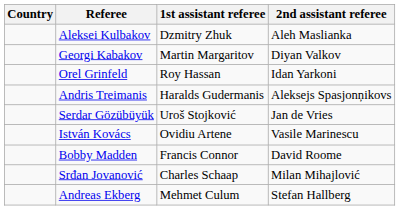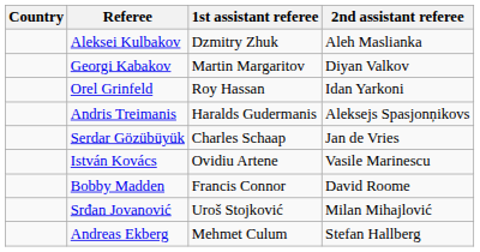 <table class="wikitable">
 <tr>
 <th>Country</th>
 <th>Referee</th>
 <th>1st assistant referee</th>
 <th>2nd assistant referee</th>
 </tr>
 <tr>
 <td></td>
 <td><a href='#'>Aleksei Kulbakov</a></td>
 <td>Dzmitry Zhuk</td>
 <td>Aleh Maslianka</td>
 </tr>
 <tr>
 <td></td>
 <td><a href='#'>Georgi Kabakov</a></td>
 <td>Martin Margaritov</td>
 <td>Diyan Valkov</td>
 </tr>
 <tr>
 <td></td>
 <td><a href='#'>Orel Grinfeld</a></td>
 <td>Roy Hassan</td>
 <td>Idan Yarkoni</td>
 </tr>
 <tr>
 <td></td>
 <td><a href='#'>Andris Treimanis</a></td>
 <td>Haralds Gudermanis</td>
 <td>Aleksejs Spasjonņikovs</td>
 </tr>
 <tr>
 <td></td>
 <td><a href='#'>Serdar Gözübüyük</a></td>
-<td>Uroš Stojković</td>
+<td>Charles Schaap</td>
 <td>Jan de Vries</td>
 </tr>
 <tr>
 <td></td>
 <td><a href='#'>István Kovács</a></td>
 <td>Ovidiu Artene</td>
 <td>Vasile Marinescu</td>
 </tr>
 <tr>
 <td></td>
 <td><a href='#'>Bobby Madden</a></td>
 <td>Francis Connor</td>
 <td>David Roome</td>
 </tr>
 <tr>
 <td></td>
 <td><a href='#'>Srđan Jovanović</a></td>
-<td>Charles Schaap</td>
+<td>Uroš Stojković</td>
 <td>Milan Mihajlović</td>
 </tr>
 <tr>
 <td></td>
 <td><a href='#'>Andreas Ekberg</a></td>
 <td>Mehmet Culum</td>
 <td>Stefan Hallberg</td>
 </tr>
 </table>
